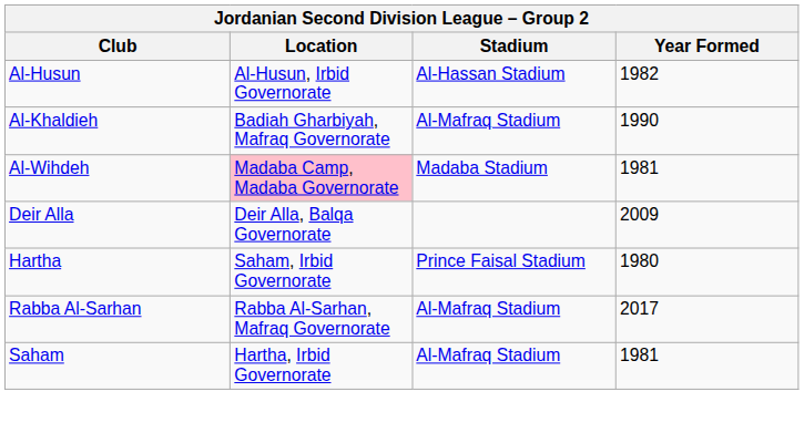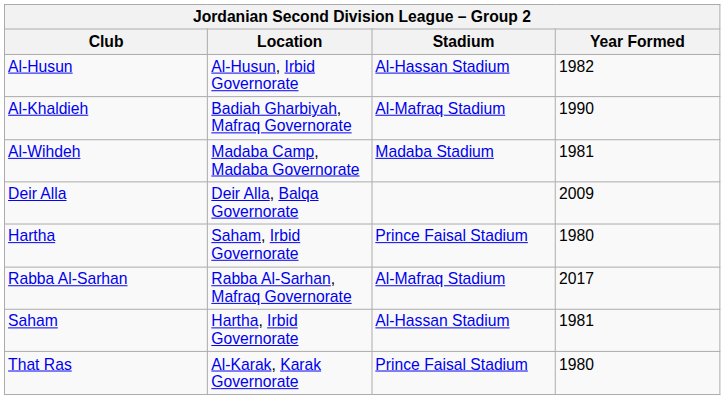 <table class="wikitable">
 <tr>
 <th colspan="4">Jordanian Second Division League – Group 2</th>
 </tr>
 <tr>
 <th style="width:200px;">Club</th>
 <th style="width:160px;">Location</th>
 <th style="width:180px;">Stadium</th>
 <th style="width:160px;">Year Formed</th>
 </tr>
 <tr style="vertical-align:top;">
 <td><a href='#'>Al-Husun</a></td>
 <td><a href='#'>Al-Husun</a>, <a href='#'>Irbid Governorate</a></td>
 <td><a href='#'>Al-Hassan Stadium</a></td>
 <td>1982</td>
 </tr>
 <tr style="vertical-align:top;">
 <td><a href='#'>Al-Khaldieh</a></td>
 <td><a href='#'>Badiah Gharbiyah</a>, <a href='#'>Mafraq Governorate</a></td>
 <td><a href='#'>Al-Mafraq Stadium</a></td>
 <td>1990</td>
 </tr>
 <tr style="vertical-align:top;">
 <td><a href='#'>Al-Wihdeh</a></td>
-<td style="background: pink;"><a href='#'>Madaba Camp</a>, <a href='#'>Madaba Governorate</a></td>
+<td><a href='#'>Madaba Camp</a>, <a href='#'>Madaba Governorate</a></td>
 <td><a href='#'>Madaba Stadium</a></td>
 <td>1981</td>
 </tr>
 <tr style="vertical-align:top;">
 <td><a href='#'>Deir Alla</a></td>
 <td><a href='#'>Deir Alla</a>, <a href='#'>Balqa Governorate</a></td>
 <td></td>
 <td>2009</td>
 </tr>
 <tr style="vertical-align:top;">
 <td><a href='#'>Hartha</a></td>
 <td><a href='#'>Saham</a>, <a href='#'>Irbid Governorate</a></td>
 <td><a href='#'>Prince Faisal Stadium</a></td>
 <td>1980</td>
 </tr>
 <tr style="vertical-align:top;">
 <td><a href='#'>Rabba Al-Sarhan</a></td>
 <td><a href='#'>Rabba Al-Sarhan</a>, <a href='#'>Mafraq Governorate</a></td>
 <td><a href='#'>Al-Mafraq Stadium</a></td>
 <td>2017</td>
 </tr>
 <tr style="vertical-align:top;">
 <td><a href='#'>Saham</a></td>
 <td><a href='#'>Hartha</a>, <a href='#'>Irbid Governorate</a></td>
-<td><a href='#'>Al-Mafraq Stadium</a></td>
+<td><a href='#'>Al-Hassan Stadium</a></td>
 <td>1981</td>
 </tr>
+<tr style="vertical-align:top;">
+<td><a href='#'>That Ras</a></td>
+<td><a href='#'>Al-Karak</a>, <a href='#'>Karak Governorate</a></td>
+<td><a href='#'>Prince Faisal Stadium</a></td>
+<td>1980</td>
+</tr>
 </table>
